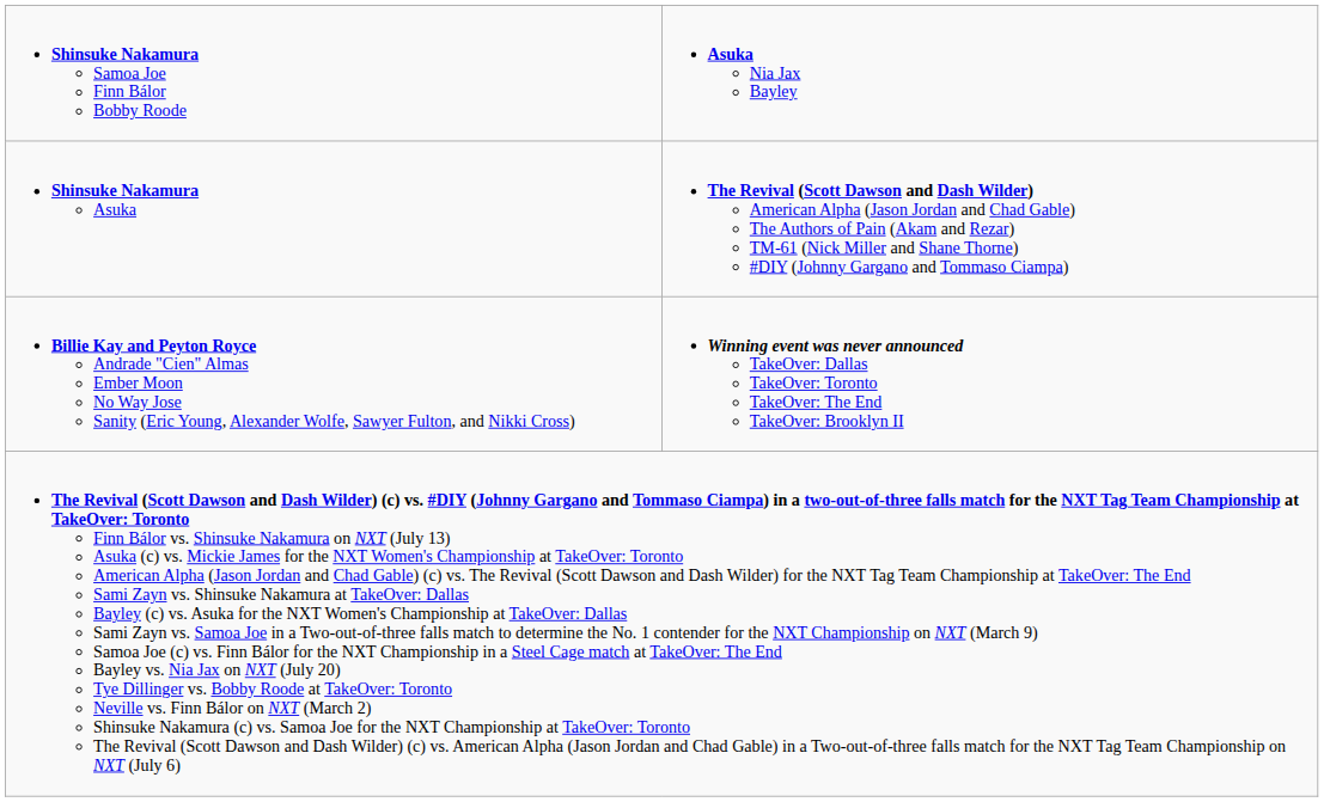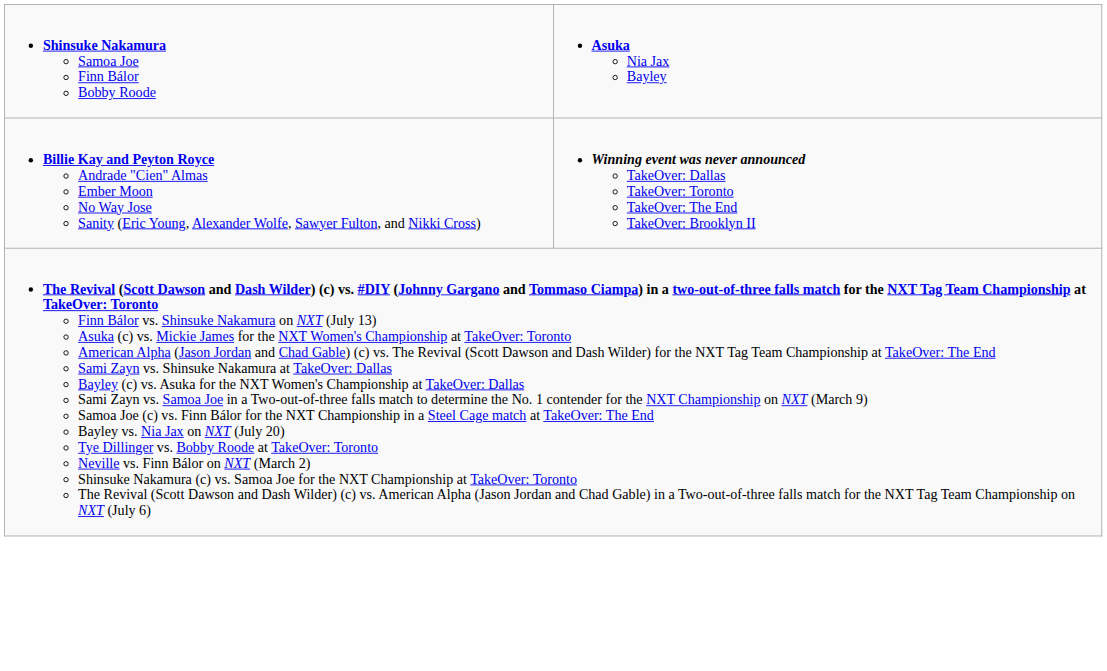 <table class="wikitable">
 <tr>
 <td style="vertical-align:top;" width="50%"><br><ul><li><strong><a href='#'>Shinsuke Nakamura</a></strong><ul><li><a href='#'>Samoa Joe</a></li><li><a href='#'>Finn Bálor</a></li><li><a href='#'>Bobby Roode</a></li></ul></li></ul></td>
 <td style="vertical-align:top;" width="50%"><br><ul><li><strong><a href='#'>Asuka</a></strong><ul><li><a href='#'>Nia Jax</a></li><li><a href='#'>Bayley</a></li></ul></li></ul></td>
-</tr>
-<tr>
-<td style="vertical-align:top;" width="50%"><br><ul><li><strong><a href='#'>Shinsuke Nakamura</a></strong><ul><li><a href='#'>Asuka</a></li></ul></li></ul></td>
-<td style="vertical-align:top;" width="50%"><br><ul><li><strong><a href='#'>The Revival</a> (<a href='#'>Scott Dawson</a> and <a href='#'>Dash Wilder</a>)</strong><ul><li><a href='#'>American Alpha</a> (<a href='#'>Jason Jordan</a> and <a href='#'>Chad Gable</a>)</li><li><a href='#'>The Authors of Pain</a> (<a href='#'>Akam</a> and <a href='#'>Rezar</a>)</li><li><a href='#'>TM-61</a> (<a href='#'>Nick Miller</a> and <a href='#'>Shane Thorne</a>)</li><li><a href='#'>#DIY</a> (<a href='#'>Johnny Gargano</a> and <a href='#'>Tommaso Ciampa</a>)</li></ul></li></ul></td>
 </tr>
 <tr>
 <td style="vertical-align:top;" width="50%"><br><ul><li><strong><a href='#'>Billie Kay and Peyton Royce</a></strong><ul><li><a href='#'>Andrade "Cien" Almas</a></li><li><a href='#'>Ember Moon</a></li><li><a href='#'>No Way Jose</a></li><li><a href='#'>Sanity</a> (<a href='#'>Eric Young</a>, <a href='#'>Alexander Wolfe</a>, <a href='#'>Sawyer Fulton</a>, and <a href='#'>Nikki Cross</a>)</li></ul></li></ul></td>
 <td style="vertical-align:top;" width="50%"><br><ul><li><strong><em>Winning event was never announced</em></strong><ul><li><a href='#'>TakeOver: Dallas</a></li><li><a href='#'>TakeOver: Toronto</a></li><li><a href='#'>TakeOver: The End</a></li><li><a href='#'>TakeOver: Brooklyn II</a></li></ul></li></ul></td>
 </tr>
 <tr>
 <td style="vertical-align:top; width:50%;" colspan=2><br><ul><li><strong><a href='#'>The Revival</a> (<a href='#'>Scott Dawson</a> and <a href='#'>Dash Wilder</a>) (c) vs. <a href='#'>#DIY</a> (<a href='#'>Johnny Gargano</a> and <a href='#'>Tommaso Ciampa</a>) in a <a href='#'>two-out-of-three falls match</a> for the <a href='#'>NXT Tag Team Championship</a> at <a href='#'>TakeOver: Toronto</a></strong><ul><li><a href='#'>Finn Bálor</a> vs. <a href='#'>Shinsuke Nakamura</a> on <em><a href='#'>NXT</a></em> (July 13)</li><li><a href='#'>Asuka</a> (c) vs. <a href='#'>Mickie James</a> for the <a href='#'>NXT Women's Championship</a> at <a href='#'>TakeOver: Toronto</a></li><li><a href='#'>American Alpha</a> (<a href='#'>Jason Jordan</a> and <a href='#'>Chad Gable</a>) (c) vs. The Revival (Scott Dawson and Dash Wilder) for the NXT Tag Team Championship at <a href='#'>TakeOver: The End</a></li><li><a href='#'>Sami Zayn</a> vs. Shinsuke Nakamura at <a href='#'>TakeOver: Dallas</a></li><li><a href='#'>Bayley</a> (c) vs. Asuka for the NXT Women's Championship at <a href='#'>TakeOver: Dallas</a></li><li>Sami Zayn vs. <a href='#'>Samoa Joe</a> in a Two-out-of-three falls match to determine the No. 1 contender for the <a href='#'>NXT Championship</a> on <em><a href='#'>NXT</a></em> (March 9)</li><li>Samoa Joe (c) vs. Finn Bálor for the NXT Championship in a <a href='#'>Steel Cage match</a> at <a href='#'>TakeOver: The End</a></li><li>Bayley vs. <a href='#'>Nia Jax</a> on <em><a href='#'>NXT</a></em> (July 20)</li><li><a href='#'>Tye Dillinger</a> vs. <a href='#'>Bobby Roode</a> at <a href='#'>TakeOver: Toronto</a></li><li><a href='#'>Neville</a> vs. Finn Bálor on <em><a href='#'>NXT</a></em> (March 2)</li><li>Shinsuke Nakamura (c) vs. Samoa Joe for the NXT Championship at <a href='#'>TakeOver: Toronto</a></li><li>The Revival (Scott Dawson and Dash Wilder) (c) vs. American Alpha (Jason Jordan and Chad Gable) in a Two-out-of-three falls match for the NXT Tag Team Championship on <em><a href='#'>NXT</a></em> (July 6)</li></ul></li></ul></td>
 </tr>
 </table>
